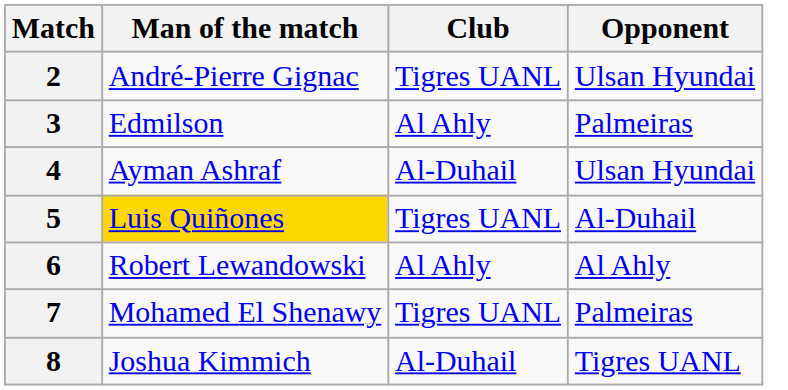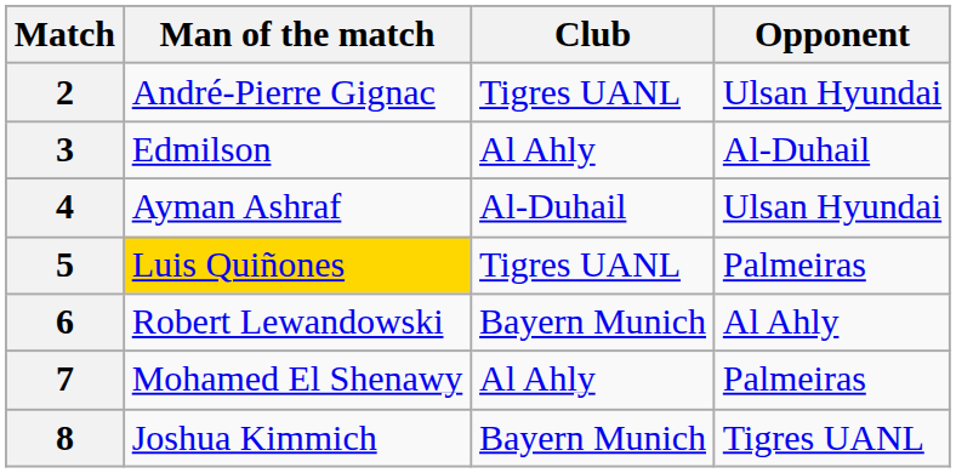 <table class="wikitable sortable">
 <tr>
 <th>Match</th>
 <th>Man of the match</th>
 <th>Club</th>
 <th>Opponent</th>
 </tr>
 <tr>
 <th>2</th>
 <td> <a href='#'>André-Pierre Gignac</a></td>
 <td> <a href='#'>Tigres UANL</a></td>
 <td> <a href='#'>Ulsan Hyundai</a></td>
 </tr>
 <tr>
 <th>3</th>
 <td> <a href='#'>Edmilson</a></td>
 <td> <a href='#'>Al Ahly</a></td>
-<td> <a href='#'>Palmeiras</a></td>
+<td> <a href='#'>Al-Duhail</a></td>
 </tr>
 <tr>
 <th>4</th>
 <td> <a href='#'>Ayman Ashraf</a></td>
 <td> <a href='#'>Al-Duhail</a></td>
 <td> <a href='#'>Ulsan Hyundai</a></td>
 </tr>
 <tr>
 <th>5</th>
 <td style="background: gold;"> <a href='#'>Luis Quiñones</a></td>
 <td> <a href='#'>Tigres UANL</a></td>
-<td> <a href='#'>Al-Duhail</a></td>
+<td> <a href='#'>Palmeiras</a></td>
 </tr>
 <tr>
 <th>6</th>
 <td> <a href='#'>Robert Lewandowski</a></td>
-<td> <a href='#'>Al Ahly</a></td>
+<td> <a href='#'>Bayern Munich</a></td>
 <td> <a href='#'>Al Ahly</a></td>
 </tr>
 <tr>
 <th>7</th>
 <td> <a href='#'>Mohamed El Shenawy</a></td>
-<td> <a href='#'>Tigres UANL</a></td>
+<td> <a href='#'>Al Ahly</a></td>
 <td> <a href='#'>Palmeiras</a></td>
 </tr>
 <tr>
 <th>8</th>
 <td> <a href='#'>Joshua Kimmich</a></td>
-<td> <a href='#'>Al-Duhail</a></td>
+<td> <a href='#'>Bayern Munich</a></td>
 <td> <a href='#'>Tigres UANL</a></td>
 </tr>
 </table>
